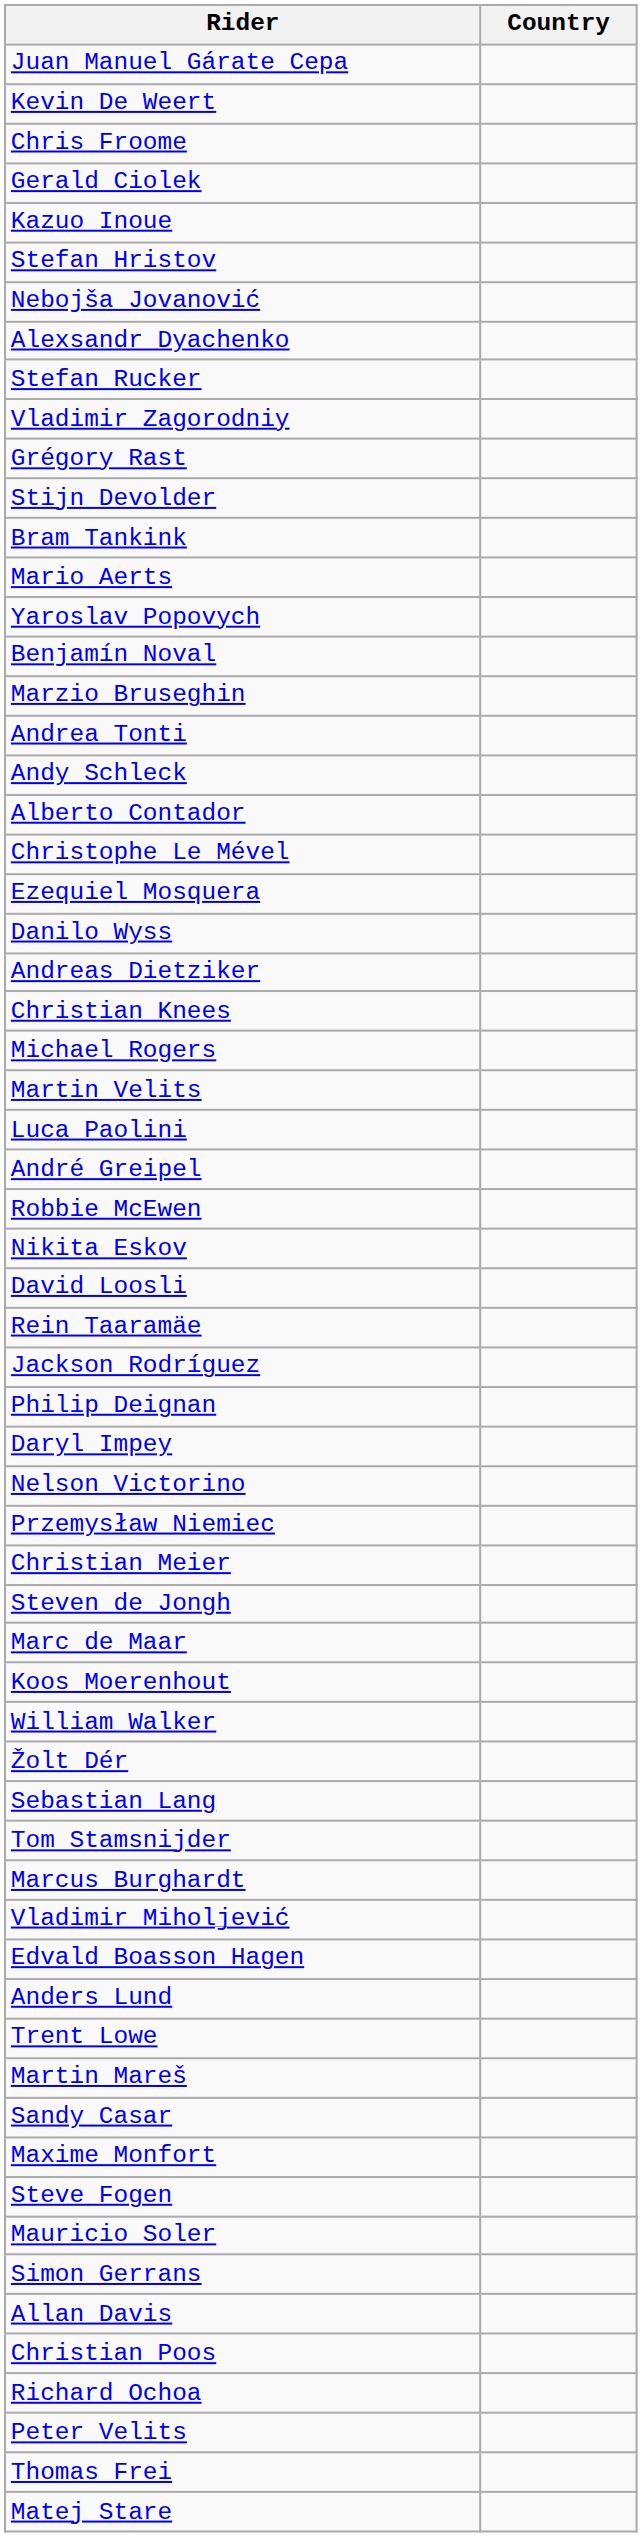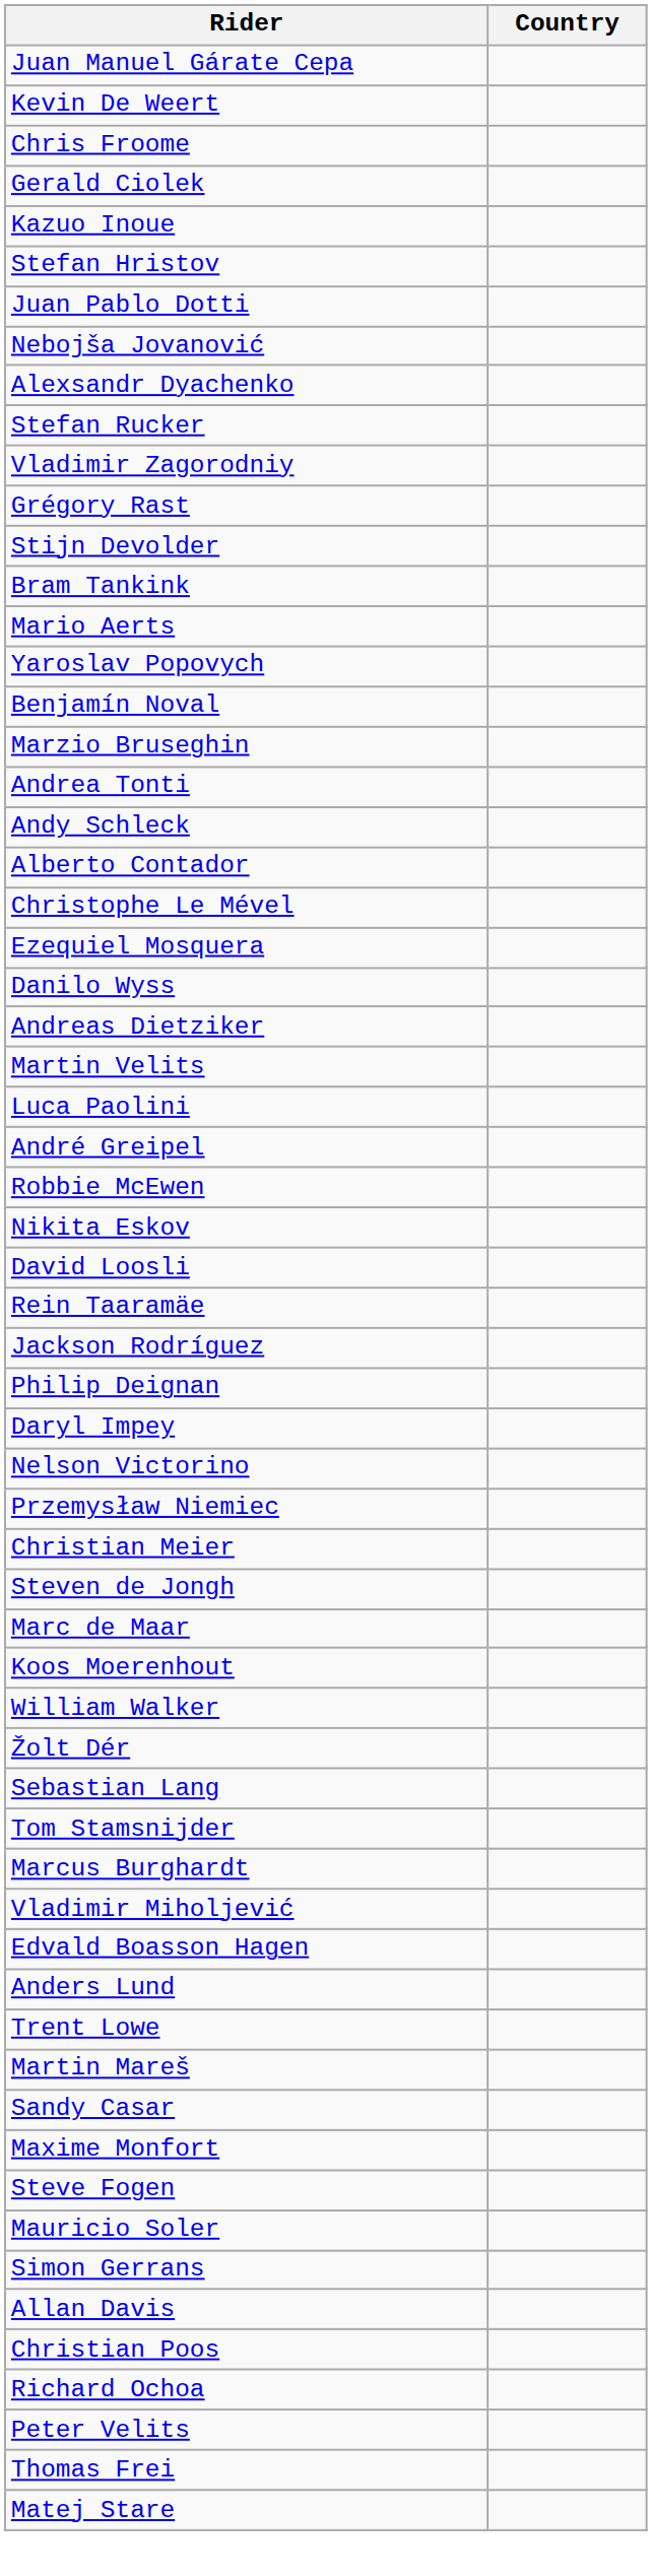 <table class="wikitable" style="font-size:95%; text-align:left; width:320px;">
 <tr>
 <th>Rider</th>
 <th>Country</th>
 </tr>
 <tr>
 <td><a href='#'>Juan Manuel Gárate Cepa</a></td>
 <td></td>
 </tr>
 <tr>
 <td><a href='#'>Kevin De Weert</a></td>
 <td></td>
 </tr>
 <tr>
 <td><a href='#'>Chris Froome</a></td>
 <td></td>
 </tr>
 <tr>
 <td><a href='#'>Gerald Ciolek</a></td>
 <td></td>
 </tr>
 <tr>
 <td><a href='#'>Kazuo Inoue</a></td>
 <td></td>
 </tr>
 <tr>
 <td><a href='#'>Stefan Hristov</a></td>
+<td></td>
+</tr>
+<tr>
+<td><a href='#'>Juan Pablo Dotti</a></td>
 <td></td>
 </tr>
 <tr>
 <td><a href='#'>Nebojša Jovanović</a></td>
 <td></td>
 </tr>
 <tr>
 <td><a href='#'>Alexsandr Dyachenko</a></td>
 <td></td>
 </tr>
 <tr>
 <td><a href='#'>Stefan Rucker</a></td>
 <td></td>
 </tr>
 <tr>
 <td><a href='#'>Vladimir Zagorodniy</a></td>
 <td></td>
 </tr>
 <tr>
 <td><a href='#'>Grégory Rast</a></td>
 <td></td>
 </tr>
 <tr>
 <td><a href='#'>Stijn Devolder</a></td>
 <td></td>
 </tr>
 <tr>
 <td><a href='#'>Bram Tankink</a></td>
 <td></td>
 </tr>
 <tr>
 <td><a href='#'>Mario Aerts</a></td>
 <td></td>
 </tr>
 <tr>
 <td><a href='#'>Yaroslav Popovych</a></td>
 <td></td>
 </tr>
 <tr>
 <td><a href='#'>Benjamín Noval</a></td>
 <td></td>
 </tr>
 <tr>
 <td><a href='#'>Marzio Bruseghin</a></td>
 <td></td>
 </tr>
 <tr>
 <td><a href='#'>Andrea Tonti</a></td>
 <td></td>
 </tr>
 <tr>
 <td><a href='#'>Andy Schleck</a></td>
 <td></td>
 </tr>
 <tr>
 <td><a href='#'>Alberto Contador</a></td>
 <td></td>
 </tr>
 <tr>
 <td><a href='#'>Christophe Le Mével</a></td>
 <td></td>
 </tr>
 <tr>
 <td><a href='#'>Ezequiel Mosquera</a></td>
 <td></td>
 </tr>
 <tr>
 <td><a href='#'>Danilo Wyss</a></td>
 <td></td>
 </tr>
 <tr>
 <td><a href='#'>Andreas Dietziker</a></td>
-<td></td>
-</tr>
-<tr>
-<td><a href='#'>Christian Knees</a></td>
-<td></td>
-</tr>
-<tr>
-<td><a href='#'>Michael Rogers</a></td>
 <td></td>
 </tr>
 <tr>
 <td><a href='#'>Martin Velits</a></td>
 <td></td>
 </tr>
 <tr>
 <td><a href='#'>Luca Paolini</a></td>
 <td></td>
 </tr>
 <tr>
 <td><a href='#'>André Greipel</a></td>
 <td></td>
 </tr>
 <tr>
 <td><a href='#'>Robbie McEwen</a></td>
 <td></td>
 </tr>
 <tr>
 <td><a href='#'>Nikita Eskov</a></td>
 <td></td>
 </tr>
 <tr>
 <td><a href='#'>David Loosli</a></td>
 <td></td>
 </tr>
 <tr>
 <td><a href='#'>Rein Taaramäe</a></td>
 <td></td>
 </tr>
 <tr>
 <td><a href='#'>Jackson Rodríguez</a></td>
 <td></td>
 </tr>
 <tr>
 <td><a href='#'>Philip Deignan</a></td>
 <td></td>
 </tr>
 <tr>
 <td><a href='#'>Daryl Impey</a></td>
 <td></td>
 </tr>
 <tr>
 <td><a href='#'>Nelson Victorino</a></td>
 <td></td>
 </tr>
 <tr>
 <td><a href='#'>Przemysław Niemiec</a></td>
 <td></td>
 </tr>
 <tr>
 <td><a href='#'>Christian Meier</a></td>
 <td></td>
 </tr>
 <tr>
 <td><a href='#'>Steven de Jongh</a></td>
 <td></td>
 </tr>
 <tr>
 <td><a href='#'>Marc de Maar</a></td>
 <td></td>
 </tr>
 <tr>
 <td><a href='#'>Koos Moerenhout</a></td>
 <td></td>
 </tr>
 <tr>
 <td><a href='#'>William Walker</a></td>
 <td></td>
 </tr>
 <tr>
 <td><a href='#'>Žolt Dér</a></td>
 <td></td>
 </tr>
 <tr>
 <td><a href='#'>Sebastian Lang</a></td>
 <td></td>
 </tr>
 <tr>
 <td><a href='#'>Tom Stamsnijder</a></td>
 <td></td>
 </tr>
 <tr>
 <td><a href='#'>Marcus Burghardt</a></td>
 <td></td>
 </tr>
 <tr>
 <td><a href='#'>Vladimir Miholjević</a></td>
 <td></td>
 </tr>
 <tr>
 <td><a href='#'>Edvald Boasson Hagen</a></td>
 <td></td>
 </tr>
 <tr>
 <td><a href='#'>Anders Lund</a></td>
 <td></td>
 </tr>
 <tr>
 <td><a href='#'>Trent Lowe</a></td>
 <td></td>
 </tr>
 <tr>
 <td><a href='#'>Martin Mareš</a></td>
 <td></td>
 </tr>
 <tr>
 <td><a href='#'>Sandy Casar</a></td>
 <td></td>
 </tr>
 <tr>
 <td><a href='#'>Maxime Monfort</a></td>
 <td></td>
 </tr>
 <tr>
 <td><a href='#'>Steve Fogen</a></td>
 <td></td>
 </tr>
 <tr>
 <td><a href='#'>Mauricio Soler</a></td>
 <td></td>
 </tr>
 <tr>
 <td><a href='#'>Simon Gerrans</a></td>
 <td></td>
 </tr>
 <tr>
 <td><a href='#'>Allan Davis</a></td>
 <td></td>
 </tr>
 <tr>
 <td><a href='#'>Christian Poos</a></td>
 <td></td>
 </tr>
 <tr>
 <td><a href='#'>Richard Ochoa</a></td>
 <td></td>
 </tr>
 <tr>
 <td><a href='#'>Peter Velits</a></td>
 <td></td>
 </tr>
 <tr>
 <td><a href='#'>Thomas Frei</a></td>
 <td></td>
 </tr>
 <tr>
 <td><a href='#'>Matej Stare</a></td>
 <td></td>
 </tr>
 </table>
